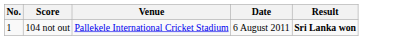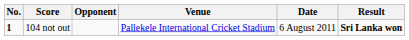 <table class="wikitable">
 <tr>
 <th>No.</th>
 <th>Score</th>
+<th>Opponent</th>
 <th>Venue</th>
 <th>Date</th>
 <th>Result</th>
 </tr>
 <tr>
-<td>1</td>
+<td><strong>1</strong></td>
 <td>104 not out</td>
+<td></td>
 <td><a href='#'>Pallekele International Cricket Stadium</a></td>
 <td>6 August 2011</td>
 <td><strong>Sri Lanka won</strong></td>
 </tr>
 </table>
